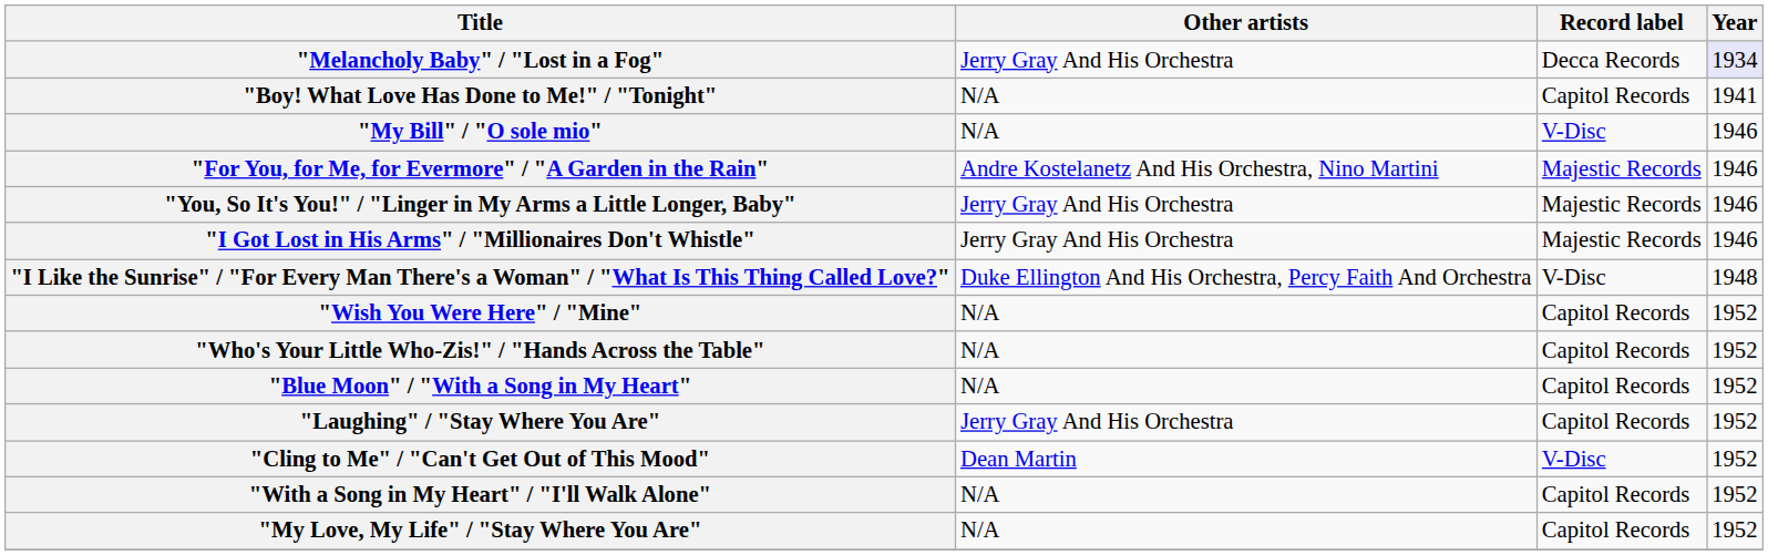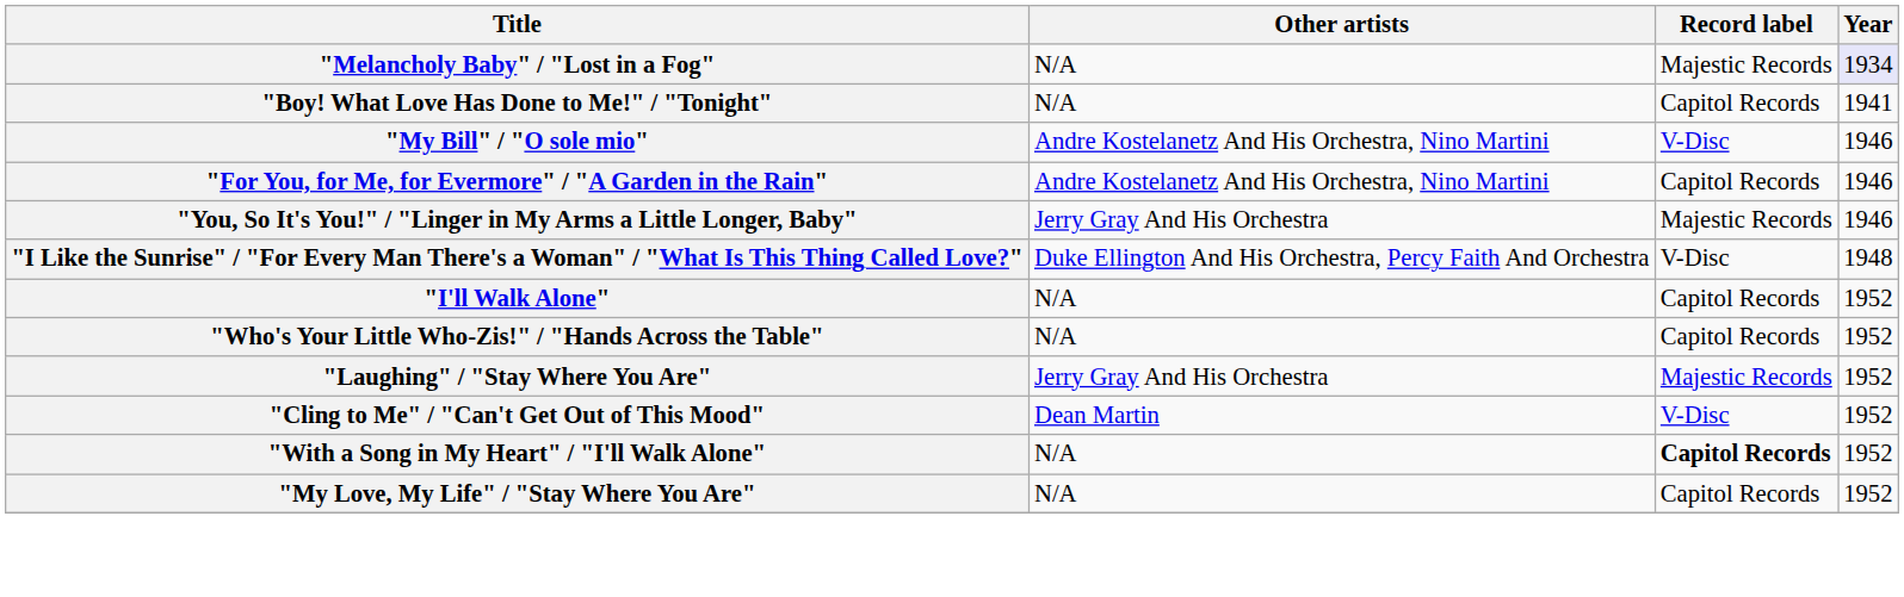 <table class="wikitable plainrowheaders sortable">
 <tr>
 <th scope="col">Title</th>
 <th scope="col">Other artists</th>
 <th scope="col">Record label</th>
 <th scope="col">Year</th>
 </tr>
 <tr>
 <th scope="row">"<a href='#'>Melancholy Baby</a>" / "Lost in a Fog"</th>
-<td><a href='#'>Jerry Gray</a> And His Orchestra</td>
-<td>Decca Records</td>
+<td>N/A</td>
+<td>Majestic Records</td>
 <td style="background: lavender;">1934</td>
 </tr>
 <tr>
 <th scope="row">"Boy! What Love Has Done to Me!" / "Tonight"</th>
 <td>N/A</td>
 <td>Capitol Records</td>
 <td>1941</td>
 </tr>
 <tr>
 <th scope="row">"<a href='#'>My Bill</a>" / "<a href='#'>O sole mio</a>"</th>
-<td>N/A</td>
+<td><a href='#'>Andre Kostelanetz</a> And His Orchestra, <a href='#'>Nino Martini</a></td>
 <td><a href='#'>V-Disc</a></td>
 <td>1946</td>
 </tr>
 <tr>
 <th scope="row">"<a href='#'>For You, for Me, for Evermore</a>" / "<a href='#'>A Garden in the Rain</a>"</th>
 <td><a href='#'>Andre Kostelanetz</a> And His Orchestra, <a href='#'>Nino Martini</a></td>
-<td><a href='#'>Majestic Records</a></td>
+<td>Capitol Records</td>
 <td>1946</td>
 </tr>
 <tr>
 <th scope="row">"You, So It's You!" / "Linger in My Arms a Little Longer, Baby"</th>
 <td><a href='#'>Jerry Gray</a> And His Orchestra</td>
-<td>Majestic Records</td>
-<td>1946</td>
-</tr>
-<tr>
-<th scope="row">"<a href='#'>I Got Lost in His Arms</a>" / "Millionaires Don't Whistle"</th>
-<td>Jerry Gray And His Orchestra</td>
 <td>Majestic Records</td>
 <td>1946</td>
 </tr>
 <tr>
 <th scope="row">"I Like the Sunrise" / "For Every Man There's a Woman" / "<a href='#'>What Is This Thing Called Love?</a>"</th>
 <td><a href='#'>Duke Ellington</a> And His Orchestra, <a href='#'>Percy Faith</a> And Orchestra</td>
 <td>V-Disc</td>
 <td>1948</td>
 </tr>
 <tr>
-<th scope="row">"<a href='#'>Wish You Were Here</a>" / "Mine"</th>
+<th scope="row">"<a href='#'>I'll Walk Alone</a>"</th>
 <td>N/A</td>
 <td>Capitol Records</td>
 <td>1952</td>
 </tr>
 <tr>
 <th scope="row">"Who's Your Little Who-Zis!" / "Hands Across the Table"</th>
 <td>N/A</td>
 <td>Capitol Records</td>
 <td>1952</td>
 </tr>
 <tr>
-<th scope="row">"<a href='#'>Blue Moon</a>" / "<a href='#'>With a Song in My Heart</a>"</th>
-<td>N/A</td>
-<td>Capitol Records</td>
-<td>1952</td>
-</tr>
-<tr>
 <th scope="row">"Laughing" / "Stay Where You Are"</th>
 <td><a href='#'>Jerry Gray</a> And His Orchestra</td>
-<td>Capitol Records</td>
+<td><a href='#'>Majestic Records</a></td>
 <td>1952</td>
 </tr>
 <tr>
 <th scope="row">"Cling to Me" / "Can't Get Out of This Mood"</th>
 <td><a href='#'>Dean Martin</a></td>
 <td><a href='#'>V-Disc</a></td>
 <td>1952</td>
 </tr>
 <tr>
 <th scope="row">"With a Song in My Heart" / "I'll Walk Alone"</th>
 <td>N/A</td>
-<td>Capitol Records</td>
+<td><strong>Capitol Records</strong></td>
 <td>1952</td>
 </tr>
 <tr>
 <th scope="row">"My Love, My Life" / "Stay Where You Are"</th>
 <td>N/A</td>
 <td>Capitol Records</td>
 <td>1952</td>
 </tr>
 <tr>
 </tr>
 </table>
